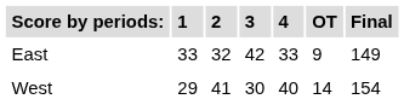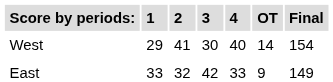 <table cellpadding=5>
 <tr bgcolor="#dddddd">
 <td><strong>Score by periods:</strong></td>
 <td><strong>1</strong></td>
 <td><strong>2</strong></td>
 <td><strong>3</strong></td>
 <td><strong>4</strong></td>
 <td><strong>OT</strong></td>
 <td><strong>Final</strong></td>
 </tr>
 <tr>
+<td>West</td>
+<td>29</td>
+<td>41</td>
+<td>30</td>
+<td>40</td>
+<td>14</td>
+<td>154</td>
+</tr>
+<tr>
 <td>East</td>
 <td>33</td>
 <td>32</td>
 <td>42</td>
 <td>33</td>
 <td>9</td>
 <td>149</td>
 </tr>
 <tr>
-<td>West</td>
-<td>29</td>
-<td>41</td>
-<td>30</td>
-<td>40</td>
-<td>14</td>
-<td>154</td>
-</tr>
-<tr>
 </tr>
 </table>
